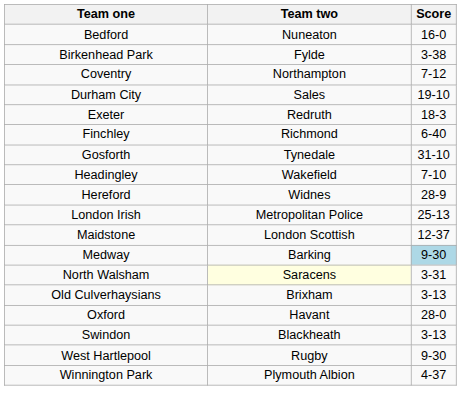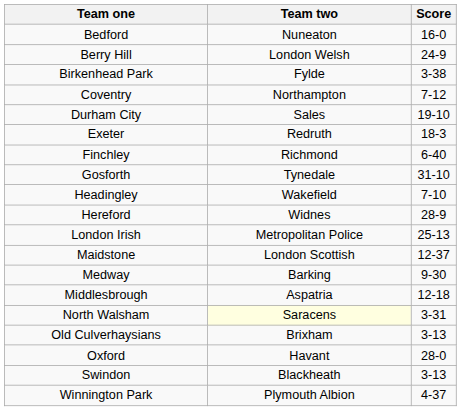 <table class="wikitable" style="text-align: center">
 <tr>
 <th width=250>Team one</th>
 <th width=250>Team two</th>
 <th width=50>Score</th>
 </tr>
 <tr>
 <td>Bedford</td>
 <td>Nuneaton</td>
 <td>16-0</td>
+</tr>
+<tr>
+<td>Berry Hill</td>
+<td>London Welsh</td>
+<td>24-9</td>
 </tr>
 <tr>
 <td>Birkenhead Park</td>
 <td>Fylde</td>
 <td>3-38</td>
 </tr>
 <tr>
 <td>Coventry</td>
 <td>Northampton</td>
 <td>7-12</td>
 </tr>
 <tr>
 <td>Durham City</td>
 <td>Sales</td>
 <td>19-10</td>
 </tr>
 <tr>
 <td>Exeter</td>
 <td>Redruth</td>
 <td>18-3</td>
 </tr>
 <tr>
 <td>Finchley</td>
 <td>Richmond</td>
 <td>6-40</td>
 </tr>
 <tr>
 <td>Gosforth</td>
 <td>Tynedale</td>
 <td>31-10</td>
 </tr>
 <tr>
 <td>Headingley</td>
 <td>Wakefield</td>
 <td>7-10</td>
 </tr>
 <tr>
 <td>Hereford</td>
 <td>Widnes</td>
 <td>28-9</td>
 </tr>
 <tr>
 <td>London Irish</td>
 <td>Metropolitan Police</td>
 <td>25-13</td>
 </tr>
 <tr>
 <td>Maidstone</td>
 <td>London Scottish</td>
 <td>12-37</td>
 </tr>
 <tr>
 <td>Medway</td>
 <td>Barking</td>
-<td style="background: lightblue;">9-30</td>
+<td>9-30</td>
+</tr>
+<tr>
+<td>Middlesbrough</td>
+<td>Aspatria</td>
+<td>12-18</td>
 </tr>
 <tr>
 <td>North Walsham</td>
 <td style="background: lightyellow;">Saracens</td>
 <td>3-31</td>
 </tr>
 <tr>
 <td>Old Culverhaysians</td>
 <td>Brixham</td>
 <td>3-13</td>
 </tr>
 <tr>
 <td>Oxford</td>
 <td>Havant</td>
 <td>28-0</td>
 </tr>
 <tr>
 <td>Swindon</td>
 <td>Blackheath</td>
 <td>3-13</td>
 </tr>
 <tr>
-<td>West Hartlepool</td>
-<td>Rugby</td>
-<td>9-30</td>
-</tr>
-<tr>
 <td>Winnington Park</td>
 <td>Plymouth Albion</td>
 <td>4-37</td>
 </tr>
 </table>
